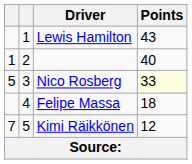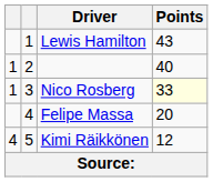 <table class="wikitable" style="font-size: 85%;">
 <tr>
 <th></th>
 <th></th>
 <th>Driver</th>
 <th>Points</th>
 </tr>
 <tr>
 <td align="left"></td>
 <td align="center">1</td>
 <td> <a href='#'>Lewis Hamilton</a></td>
 <td align="left">43</td>
 </tr>
 <tr>
 <td align="left"> 1</td>
 <td align="center">2</td>
 <td></td>
 <td align="left">40</td>
 </tr>
 <tr>
-<td align="left"> 5</td>
+<td align="left"> 1</td>
 <td align="center">3</td>
 <td> <a href='#'>Nico Rosberg</a></td>
 <td align="left" style="background: lightyellow;">33</td>
 </tr>
 <tr>
 <td align="left"></td>
 <td align="center">4</td>
 <td> <a href='#'>Felipe Massa</a></td>
-<td align="left">18</td>
+<td align="left">20</td>
 </tr>
 <tr>
-<td align="left"> 7</td>
+<td align="left"> 4</td>
 <td align="center">5</td>
 <td> <a href='#'>Kimi Räikkönen</a></td>
 <td align="left">12</td>
 </tr>
 <tr>
 <th colspan=4>Source:</th>
 </tr>
 </table>
